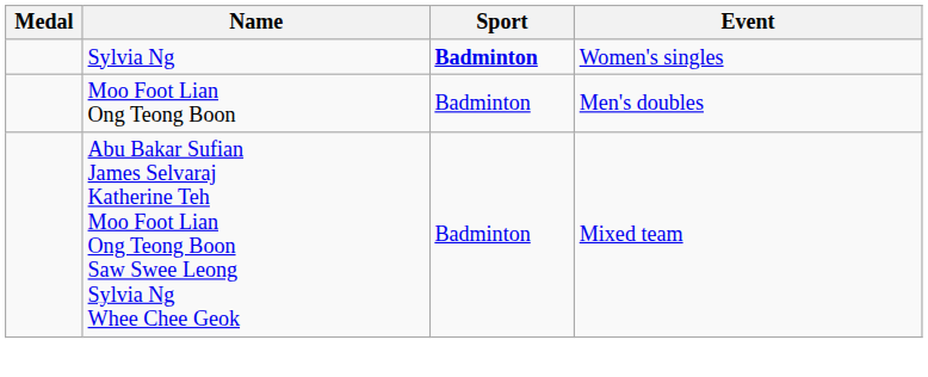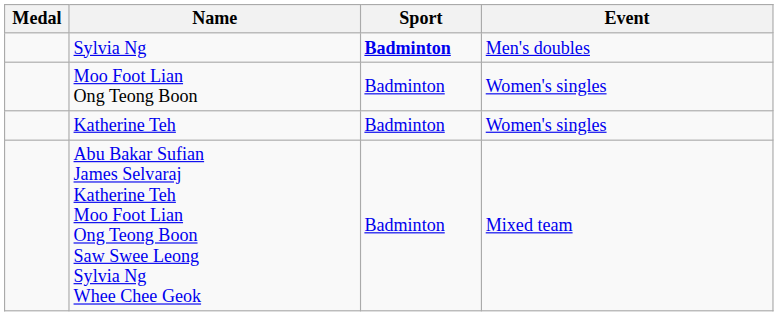 <table class="wikitable sortable" style="font-size:100%">
 <tr>
 <th width="50">Medal</th>
 <th width="250">Name</th>
 <th width="100">Sport</th>
 <th width="250">Event</th>
 </tr>
 <tr>
 <td></td>
 <td><a href='#'>Sylvia Ng</a></td>
 <td><strong><a href='#'>Badminton</a></strong></td>
-<td><a href='#'>Women's singles</a></td>
+<td><a href='#'>Men's doubles</a></td>
 </tr>
 <tr>
 <td></td>
 <td><a href='#'>Moo Foot Lian</a><br>Ong Teong Boon</td>
 <td><a href='#'>Badminton</a></td>
-<td><a href='#'>Men's doubles</a></td>
+<td><a href='#'>Women's singles</a></td>
+</tr>
+<tr>
+<td></td>
+<td><a href='#'>Katherine Teh</a></td>
+<td><a href='#'>Badminton</a></td>
+<td><a href='#'>Women's singles</a></td>
 </tr>
 <tr>
 <td></td>
 <td><a href='#'>Abu Bakar Sufian</a><br><a href='#'>James Selvaraj</a><br><a href='#'>Katherine Teh</a><br><a href='#'>Moo Foot Lian</a><br><a href='#'>Ong Teong Boon</a><br><a href='#'>Saw Swee Leong</a><br><a href='#'>Sylvia Ng</a><br><a href='#'>Whee Chee Geok</a></td>
 <td><a href='#'>Badminton</a></td>
 <td><a href='#'>Mixed team</a></td>
 </tr>
 </table>
